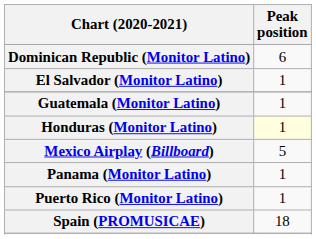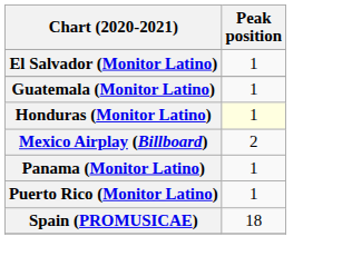 <table class="wikitable sortable plainrowheaders" style="text-align:center">
 <tr>
 <th scope="col">Chart (2020-2021)</th>
 <th scope="col">Peak<br>position</th>
 </tr>
 <tr>
-</tr>
-<tr>
-<th scope="row">Dominican Republic (<a href='#'>Monitor Latino</a>)</th>
-<td>6</td>
 </tr>
 <tr>
 <th scope="row">El Salvador (<a href='#'>Monitor Latino</a>)</th>
 <td>1</td>
 </tr>
 <tr>
 </tr>
 <tr>
 <th scope="row">Guatemala (<a href='#'>Monitor Latino</a>)</th>
 <td>1</td>
 </tr>
 <tr>
 <th scope="row">Honduras (<a href='#'>Monitor Latino</a>)</th>
 <td style="background: lightyellow;">1</td>
 </tr>
 <tr>
 <th scope="row"><a href='#'>Mexico Airplay</a> (<em><a href='#'>Billboard</a></em>)</th>
-<td>5</td>
+<td>2</td>
 </tr>
 <tr>
 <th scope="row">Panama (<a href='#'>Monitor Latino</a>)</th>
 <td>1</td>
 </tr>
 <tr>
 <th scope="row">Puerto Rico (<a href='#'>Monitor Latino</a>)</th>
 <td>1</td>
 </tr>
 <tr>
 <th scope="row">Spain (<a href='#'>PROMUSICAE</a>)</th>
 <td>18</td>
 </tr>
 <tr>
 </tr>
 <tr>
 </tr>
 <tr>
 </tr>
 </table>
